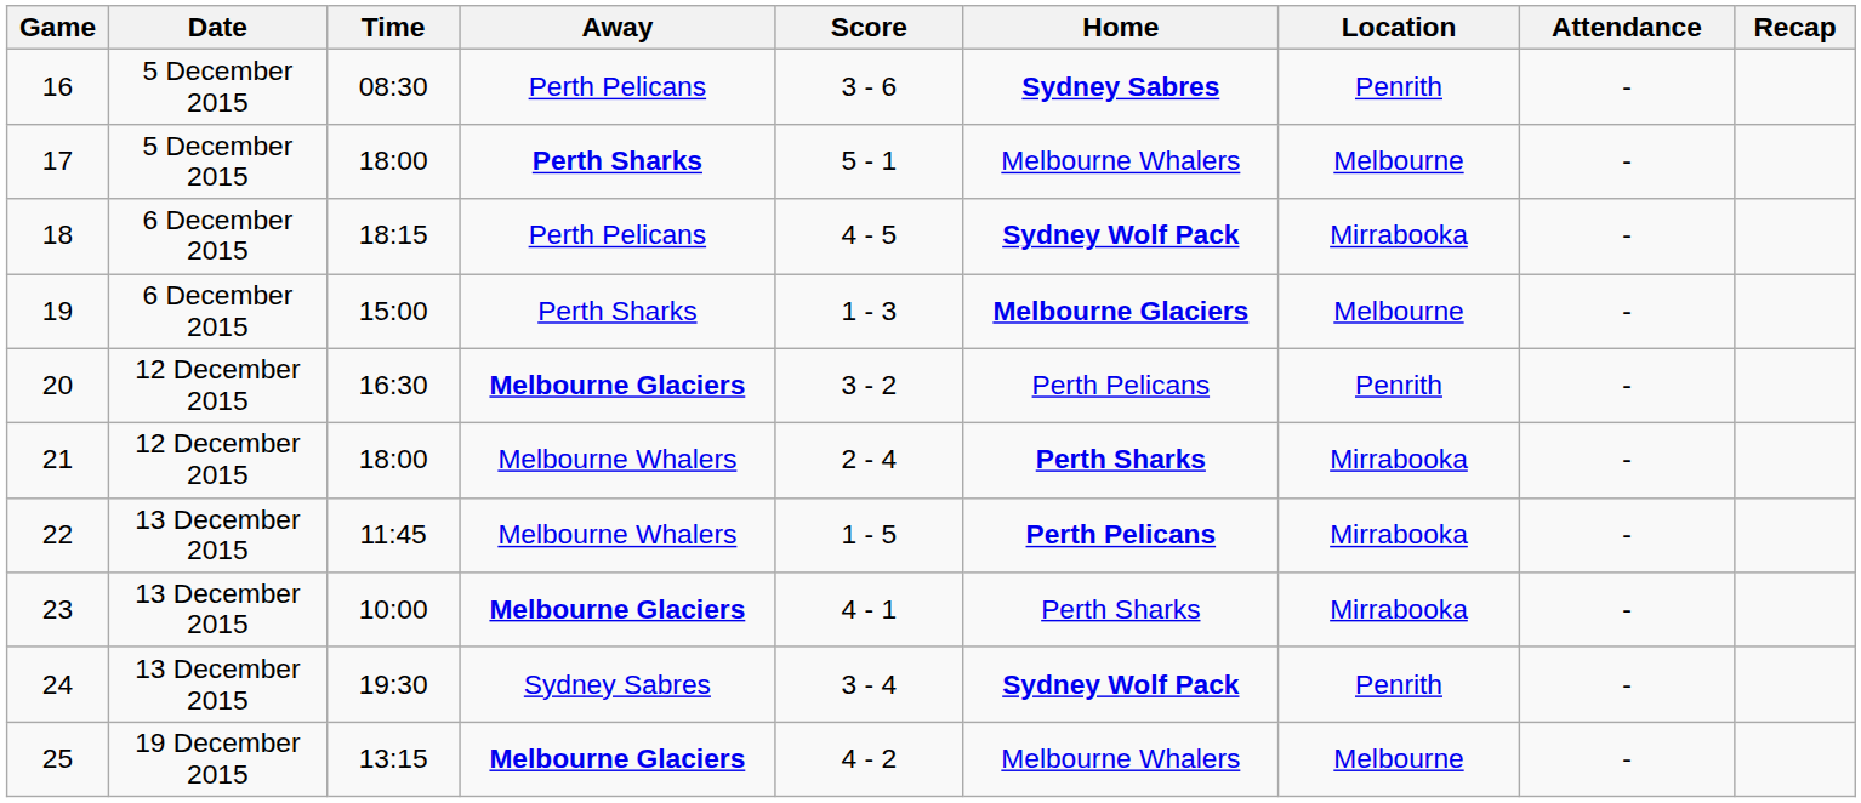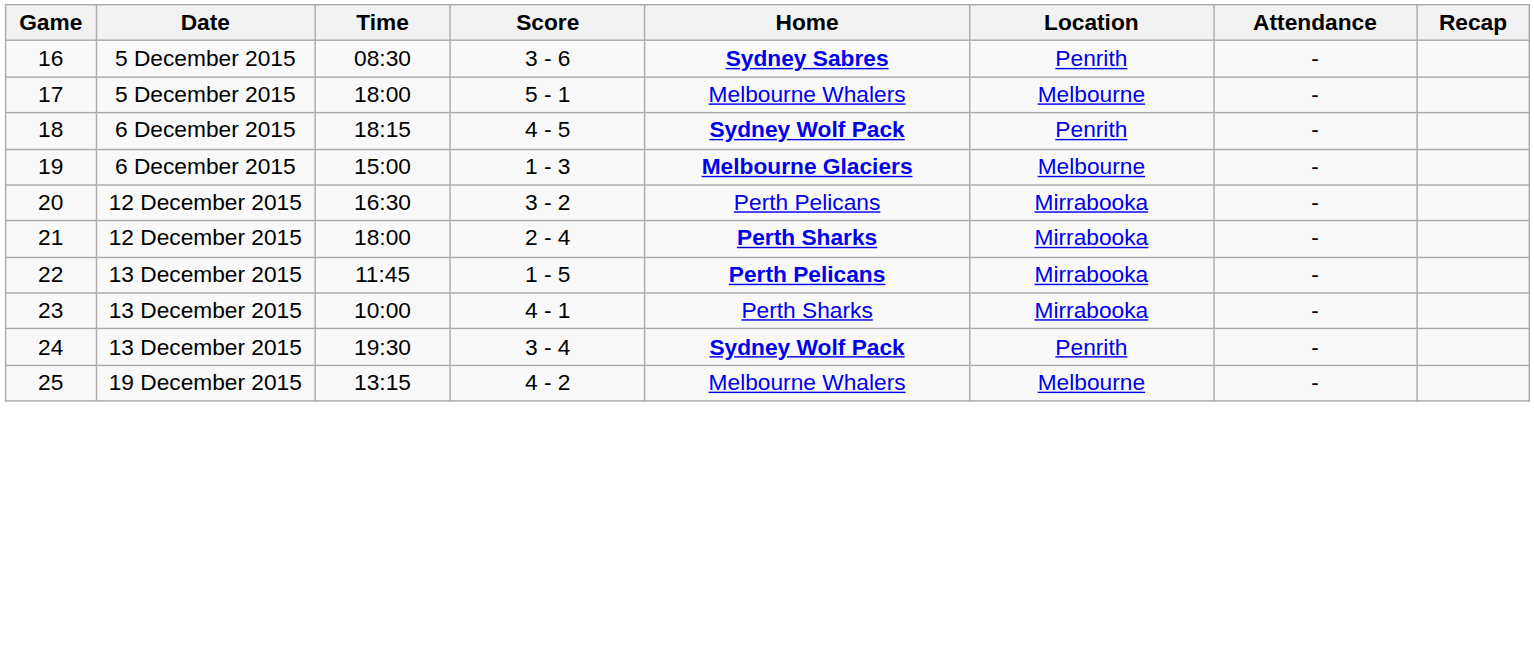 <table class="wikitable" width="85%" style="margin: 1em auto 1em auto">
 <tr>
 <th width="1%">Game</th>
 <th width="6%">Date</th>
 <th width="4%">Time</th>
-<th width="10%">Away</th>
 <th width="6%">Score</th>
 <th width="10%">Home</th>
 <th width="7%">Location</th>
 <th width="4%">Attendance</th>
 <th width="2%">Recap</th>
 </tr>
 <tr align="center">
 <td>16</td>
 <td>5 December 2015</td>
 <td>08:30</td>
-<td><a href='#'>Perth Pelicans</a></td>
 <td>3 - 6</td>
 <td><strong><a href='#'>Sydney Sabres</a></strong></td>
 <td><a href='#'>Penrith</a></td>
 <td>-</td>
 <td></td>
 </tr>
 <tr align="center">
 <td>17</td>
 <td>5 December 2015</td>
 <td>18:00</td>
-<td><strong><a href='#'>Perth Sharks</a></strong></td>
 <td>5 - 1</td>
 <td><a href='#'>Melbourne Whalers</a></td>
 <td><a href='#'>Melbourne</a></td>
 <td>-</td>
 <td></td>
 </tr>
 <tr align="center">
 <td>18</td>
 <td>6 December 2015</td>
 <td>18:15</td>
-<td><a href='#'>Perth Pelicans</a></td>
 <td>4 - 5</td>
 <td><strong><a href='#'>Sydney Wolf Pack</a></strong></td>
-<td><a href='#'>Mirrabooka</a></td>
+<td><a href='#'>Penrith</a></td>
 <td>-</td>
 <td></td>
 </tr>
 <tr align="center">
 <td>19</td>
 <td>6 December 2015</td>
 <td>15:00</td>
-<td><a href='#'>Perth Sharks</a></td>
 <td>1 - 3</td>
 <td><strong><a href='#'>Melbourne Glaciers</a></strong></td>
 <td><a href='#'>Melbourne</a></td>
 <td>-</td>
 <td></td>
 </tr>
 <tr align="center">
 <td>20</td>
 <td>12 December 2015</td>
 <td>16:30</td>
-<td><strong><a href='#'>Melbourne Glaciers</a></strong></td>
 <td>3 - 2</td>
 <td><a href='#'>Perth Pelicans</a></td>
-<td><a href='#'>Penrith</a></td>
+<td><a href='#'>Mirrabooka</a></td>
 <td>-</td>
 <td></td>
 </tr>
 <tr align="center">
 <td>21</td>
 <td>12 December 2015</td>
 <td>18:00</td>
-<td><a href='#'>Melbourne Whalers</a></td>
 <td>2 - 4</td>
 <td><strong><a href='#'>Perth Sharks</a></strong></td>
 <td><a href='#'>Mirrabooka</a></td>
 <td>-</td>
 <td></td>
 </tr>
 <tr align="center">
 <td>22</td>
 <td>13 December 2015</td>
 <td>11:45</td>
-<td><a href='#'>Melbourne Whalers</a></td>
 <td>1 - 5</td>
 <td><strong><a href='#'>Perth Pelicans</a></strong></td>
 <td><a href='#'>Mirrabooka</a></td>
 <td>-</td>
 <td></td>
 </tr>
 <tr align="center">
 <td>23</td>
 <td>13 December 2015</td>
 <td>10:00</td>
-<td><strong><a href='#'>Melbourne Glaciers</a></strong></td>
 <td>4 - 1</td>
 <td><a href='#'>Perth Sharks</a></td>
 <td><a href='#'>Mirrabooka</a></td>
 <td>-</td>
 <td></td>
 </tr>
 <tr align="center">
 <td>24</td>
 <td>13 December 2015</td>
 <td>19:30</td>
-<td><a href='#'>Sydney Sabres</a></td>
 <td>3 - 4</td>
 <td><strong><a href='#'>Sydney Wolf Pack</a></strong></td>
 <td><a href='#'>Penrith</a></td>
 <td>-</td>
 <td></td>
 </tr>
 <tr align="center">
 <td>25</td>
 <td>19 December 2015</td>
 <td>13:15</td>
-<td><strong><a href='#'>Melbourne Glaciers</a></strong></td>
 <td>4 - 2</td>
 <td><a href='#'>Melbourne Whalers</a></td>
 <td><a href='#'>Melbourne</a></td>
 <td>-</td>
 <td></td>
 </tr>
 </table>
